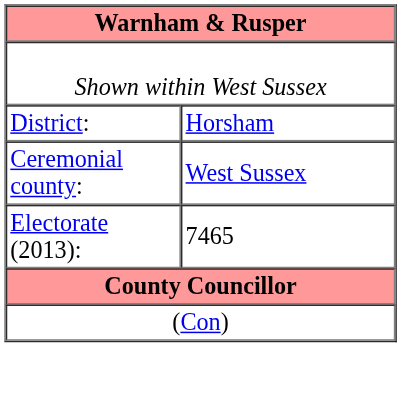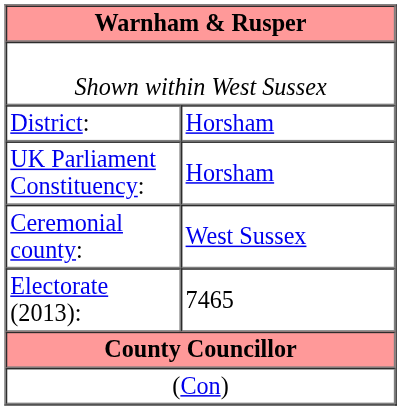 <table class="vcard" border=1 cellpadding=2 cellspacing=0 align=right width=260 style=margin-left:0.5em;>
 <tr>
 <th class="fn org" colspan=2 align=center bgcolor="#ff9999"><strong>Warnham & Rusper</strong></th>
 </tr>
 <tr>
 <td colspan=2 align=center><br><em>Shown within West Sussex</em></td>
 </tr>
 <tr class="note">
 <td width="45%"><a href='#'>District</a>:</td>
+<td><a href='#'>Horsham</a></td>
+</tr>
+<tr class="note">
+<td><a href='#'>UK Parliament Constituency</a>:</td>
 <td><a href='#'>Horsham</a></td>
 </tr>
 <tr class="note">
 <td><a href='#'>Ceremonial county</a>:</td>
 <td><a href='#'>West Sussex</a></td>
 </tr>
 <tr class="note">
 <td><a href='#'>Electorate</a> (2013):</td>
 <td>7465</td>
 </tr>
 <tr>
 <th colspan=2 align=center bgcolor="#ff9999">County Councillor</th>
 </tr>
 <tr>
 <td colspan=2 align=center> (<a href='#'>Con</a>)</td>
 </tr>
 </table>
